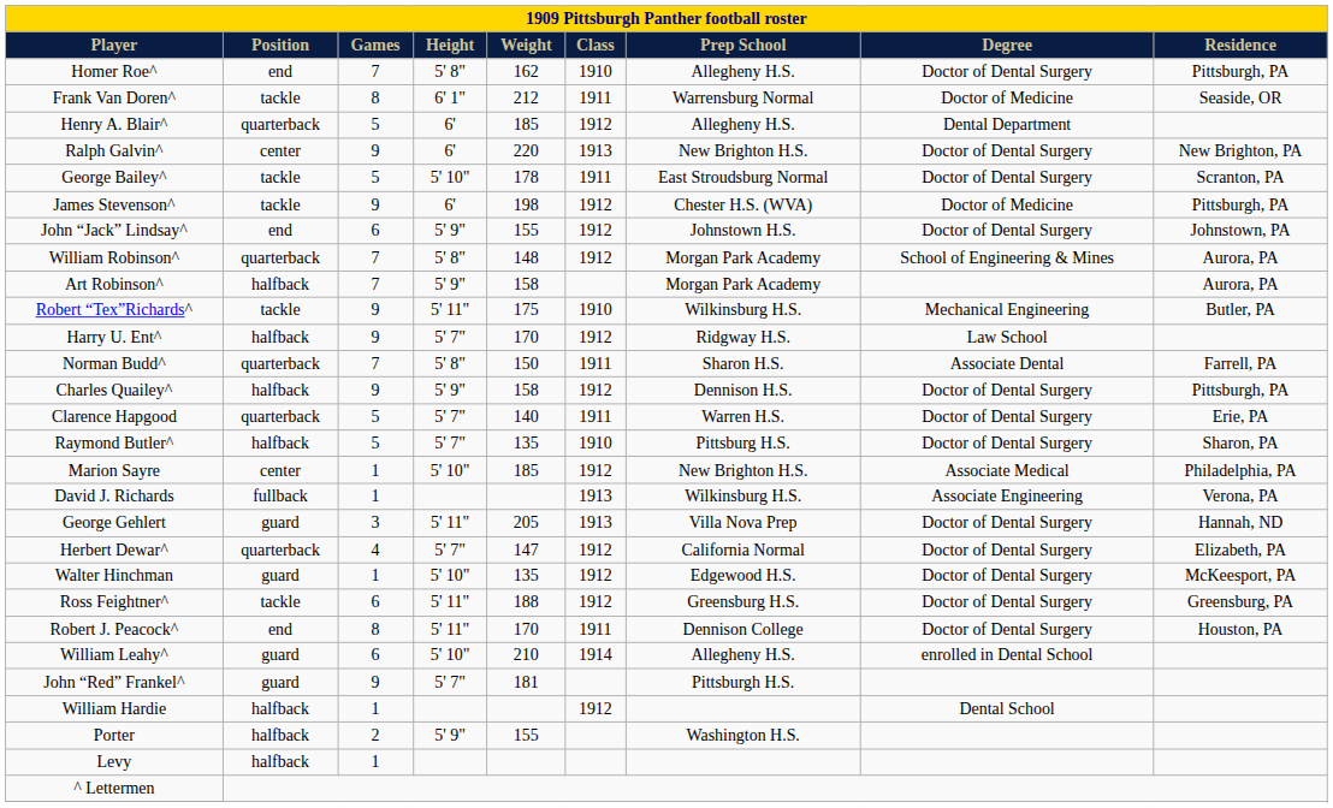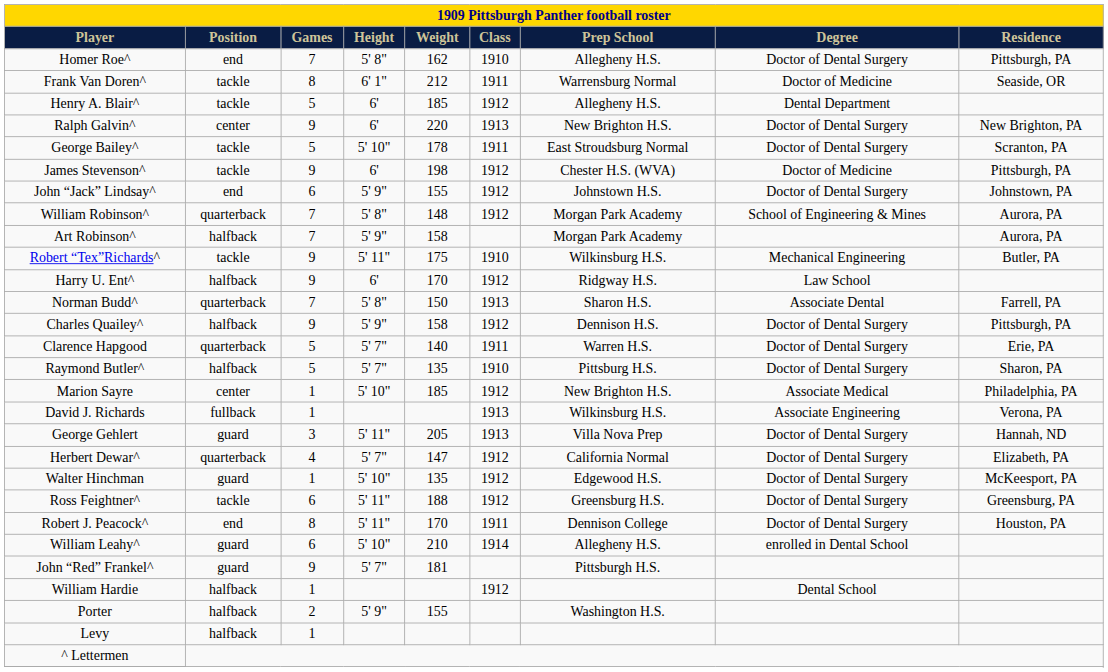 <table class="wikitable collapsible collapsed" style="margin: left; text-align:right; width:100%;">
 <tr>
 <th colspan="10" ; style="background:gold; color:darkblue; text-align: center;"><strong>1909 Pittsburgh Panther football roster</strong></th>
 </tr>
 <tr align="center"  style="background:#091C44; color:#CEC499;">
 <td><strong>Player</strong></td>
 <td><strong>Position</strong></td>
 <td><strong>Games</strong></td>
 <td><strong>Height</strong></td>
 <td><strong>Weight</strong></td>
 <td><strong>Class</strong></td>
 <td><strong>Prep School</strong></td>
 <td><strong>Degree</strong></td>
 <td><strong>Residence</strong></td>
 </tr>
 <tr align="center" bgcolor="">
 <td>Homer Roe^</td>
 <td>end</td>
 <td>7</td>
 <td>5' 8"</td>
 <td>162</td>
 <td>1910</td>
 <td>Allegheny H.S.</td>
 <td>Doctor of Dental Surgery</td>
 <td>Pittsburgh, PA</td>
 </tr>
 <tr align="center" bgcolor="">
 <td>Frank Van Doren^</td>
 <td>tackle</td>
 <td>8</td>
 <td>6' 1"</td>
 <td>212</td>
 <td>1911</td>
 <td>Warrensburg Normal</td>
 <td>Doctor of Medicine</td>
 <td>Seaside, OR</td>
 </tr>
 <tr align="center" bgcolor="">
 <td>Henry A. Blair^</td>
-<td>quarterback</td>
+<td>tackle</td>
 <td>5</td>
 <td>6'</td>
 <td>185</td>
 <td>1912</td>
 <td>Allegheny H.S.</td>
 <td>Dental Department</td>
 <td></td>
 </tr>
 <tr align="center" bgcolor="">
 <td>Ralph Galvin^</td>
 <td>center</td>
 <td>9</td>
 <td>6'</td>
 <td>220</td>
 <td>1913</td>
 <td>New Brighton H.S.</td>
 <td>Doctor of Dental Surgery</td>
 <td>New Brighton, PA</td>
 </tr>
 <tr align="center" bgcolor="">
 <td>George Bailey^</td>
 <td>tackle</td>
 <td>5</td>
 <td>5' 10"</td>
 <td>178</td>
 <td>1911</td>
 <td>East Stroudsburg Normal</td>
 <td>Doctor of Dental Surgery</td>
 <td>Scranton, PA</td>
 </tr>
 <tr align="center" bgcolor="">
 <td>James Stevenson^</td>
 <td>tackle</td>
 <td>9</td>
 <td>6'</td>
 <td>198</td>
 <td>1912</td>
 <td>Chester H.S. (WVA)</td>
 <td>Doctor of Medicine</td>
 <td>Pittsburgh, PA</td>
 </tr>
 <tr align="center" bgcolor="">
 <td>John “Jack” Lindsay^</td>
 <td>end</td>
 <td>6</td>
 <td>5' 9"</td>
 <td>155</td>
 <td>1912</td>
 <td>Johnstown H.S.</td>
 <td>Doctor of Dental Surgery</td>
 <td>Johnstown, PA</td>
 </tr>
 <tr align="center" bgcolor="">
 <td>William Robinson^</td>
 <td>quarterback</td>
 <td>7</td>
 <td>5' 8"</td>
 <td>148</td>
 <td>1912</td>
 <td>Morgan Park Academy</td>
 <td>School of Engineering & Mines</td>
 <td>Aurora, PA</td>
 </tr>
 <tr align="center" bgcolor="">
 <td>Art Robinson^</td>
 <td>halfback</td>
 <td>7</td>
 <td>5' 9"</td>
 <td>158</td>
 <td></td>
 <td>Morgan Park Academy</td>
 <td></td>
 <td>Aurora, PA</td>
 </tr>
 <tr align="center" bgcolor="">
 <td><a href='#'>Robert “Tex”Richards</a>^</td>
 <td>tackle</td>
 <td>9</td>
 <td>5' 11"</td>
 <td>175</td>
 <td>1910</td>
 <td>Wilkinsburg H.S.</td>
 <td>Mechanical Engineering</td>
 <td>Butler, PA</td>
 </tr>
 <tr align="center" bgcolor="">
 <td>Harry U. Ent^</td>
 <td>halfback</td>
 <td>9</td>
-<td>5' 7"</td>
+<td>6'</td>
 <td>170</td>
 <td>1912</td>
 <td>Ridgway H.S.</td>
 <td>Law School</td>
 <td></td>
 </tr>
 <tr align="center" bgcolor="">
 <td>Norman Budd^</td>
 <td>quarterback</td>
 <td>7</td>
 <td>5' 8"</td>
 <td>150</td>
-<td>1911</td>
+<td>1913</td>
 <td>Sharon H.S.</td>
 <td>Associate Dental</td>
 <td>Farrell, PA</td>
 </tr>
 <tr align="center" bgcolor="">
 <td>Charles Quailey^</td>
 <td>halfback</td>
 <td>9</td>
 <td>5' 9"</td>
 <td>158</td>
 <td>1912</td>
 <td>Dennison H.S.</td>
 <td>Doctor of Dental Surgery</td>
 <td>Pittsburgh, PA</td>
 </tr>
 <tr align="center" bgcolor="">
 <td>Clarence Hapgood</td>
 <td>quarterback</td>
 <td>5</td>
 <td>5' 7"</td>
 <td>140</td>
 <td>1911</td>
 <td>Warren H.S.</td>
 <td>Doctor of Dental Surgery</td>
 <td>Erie, PA</td>
 </tr>
 <tr align="center" bgcolor="">
 <td>Raymond Butler^</td>
 <td>halfback</td>
 <td>5</td>
 <td>5' 7"</td>
 <td>135</td>
 <td>1910</td>
 <td>Pittsburg H.S.</td>
 <td>Doctor of Dental Surgery</td>
 <td>Sharon, PA</td>
 </tr>
 <tr align="center" bgcolor="">
 <td>Marion Sayre</td>
 <td>center</td>
 <td>1</td>
 <td>5' 10"</td>
 <td>185</td>
 <td>1912</td>
 <td>New Brighton H.S.</td>
 <td>Associate Medical</td>
 <td>Philadelphia, PA</td>
 </tr>
 <tr align="center" bgcolor="">
 <td>David J. Richards</td>
 <td>fullback</td>
 <td>1</td>
 <td></td>
 <td></td>
 <td>1913</td>
 <td>Wilkinsburg H.S.</td>
 <td>Associate Engineering</td>
 <td>Verona, PA</td>
 </tr>
 <tr align="center" bgcolor="">
 <td>George Gehlert</td>
 <td>guard</td>
 <td>3</td>
 <td>5' 11"</td>
 <td>205</td>
 <td>1913</td>
 <td>Villa Nova Prep</td>
 <td>Doctor of Dental Surgery</td>
 <td>Hannah, ND</td>
 </tr>
 <tr align="center" bgcolor="">
 <td>Herbert Dewar^</td>
 <td>quarterback</td>
 <td>4</td>
 <td>5' 7"</td>
 <td>147</td>
 <td>1912</td>
 <td>California Normal</td>
 <td>Doctor of Dental Surgery</td>
 <td>Elizabeth, PA</td>
 </tr>
 <tr align="center" bgcolor="">
 <td>Walter Hinchman</td>
 <td>guard</td>
 <td>1</td>
 <td>5' 10"</td>
 <td>135</td>
 <td>1912</td>
 <td>Edgewood H.S.</td>
 <td>Doctor of Dental Surgery</td>
 <td>McKeesport, PA</td>
 </tr>
 <tr align="center" bgcolor="">
 <td>Ross Feightner^</td>
 <td>tackle</td>
 <td>6</td>
 <td>5' 11"</td>
 <td>188</td>
 <td>1912</td>
 <td>Greensburg H.S.</td>
 <td>Doctor of Dental Surgery</td>
 <td>Greensburg, PA</td>
 </tr>
 <tr align="center" bgcolor="">
 <td>Robert J. Peacock^</td>
 <td>end</td>
 <td>8</td>
 <td>5' 11"</td>
 <td>170</td>
 <td>1911</td>
 <td>Dennison College</td>
 <td>Doctor of Dental Surgery</td>
 <td>Houston, PA</td>
 </tr>
 <tr align="center" bgcolor="">
 <td>William Leahy^</td>
 <td>guard</td>
 <td>6</td>
 <td>5' 10"</td>
 <td>210</td>
 <td>1914</td>
 <td>Allegheny H.S.</td>
 <td>enrolled in Dental School</td>
 <td></td>
 </tr>
 <tr align="center" bgcolor="">
 <td>John “Red” Frankel^</td>
 <td>guard</td>
 <td>9</td>
 <td>5' 7"</td>
 <td>181</td>
 <td></td>
 <td>Pittsburgh H.S.</td>
 <td></td>
 <td></td>
 </tr>
 <tr align="center" bgcolor="">
 <td>William Hardie</td>
 <td>halfback</td>
 <td>1</td>
 <td></td>
 <td></td>
 <td>1912</td>
 <td></td>
 <td>Dental School</td>
 <td></td>
 </tr>
 <tr align="center" bgcolor="">
 <td>Porter</td>
 <td>halfback</td>
 <td>2</td>
 <td>5' 9"</td>
 <td>155</td>
 <td></td>
 <td>Washington H.S.</td>
 <td></td>
 <td></td>
 </tr>
 <tr align="center" bgcolor="">
 <td>Levy</td>
 <td>halfback</td>
 <td>1</td>
 <td></td>
 <td></td>
 <td></td>
 <td></td>
 <td></td>
 <td></td>
 </tr>
 <tr align="center" bgcolor="">
 <td>^ Lettermen</td>
 </tr>
 <tr align="center" bgcolor="">
 </tr>
 </table>
